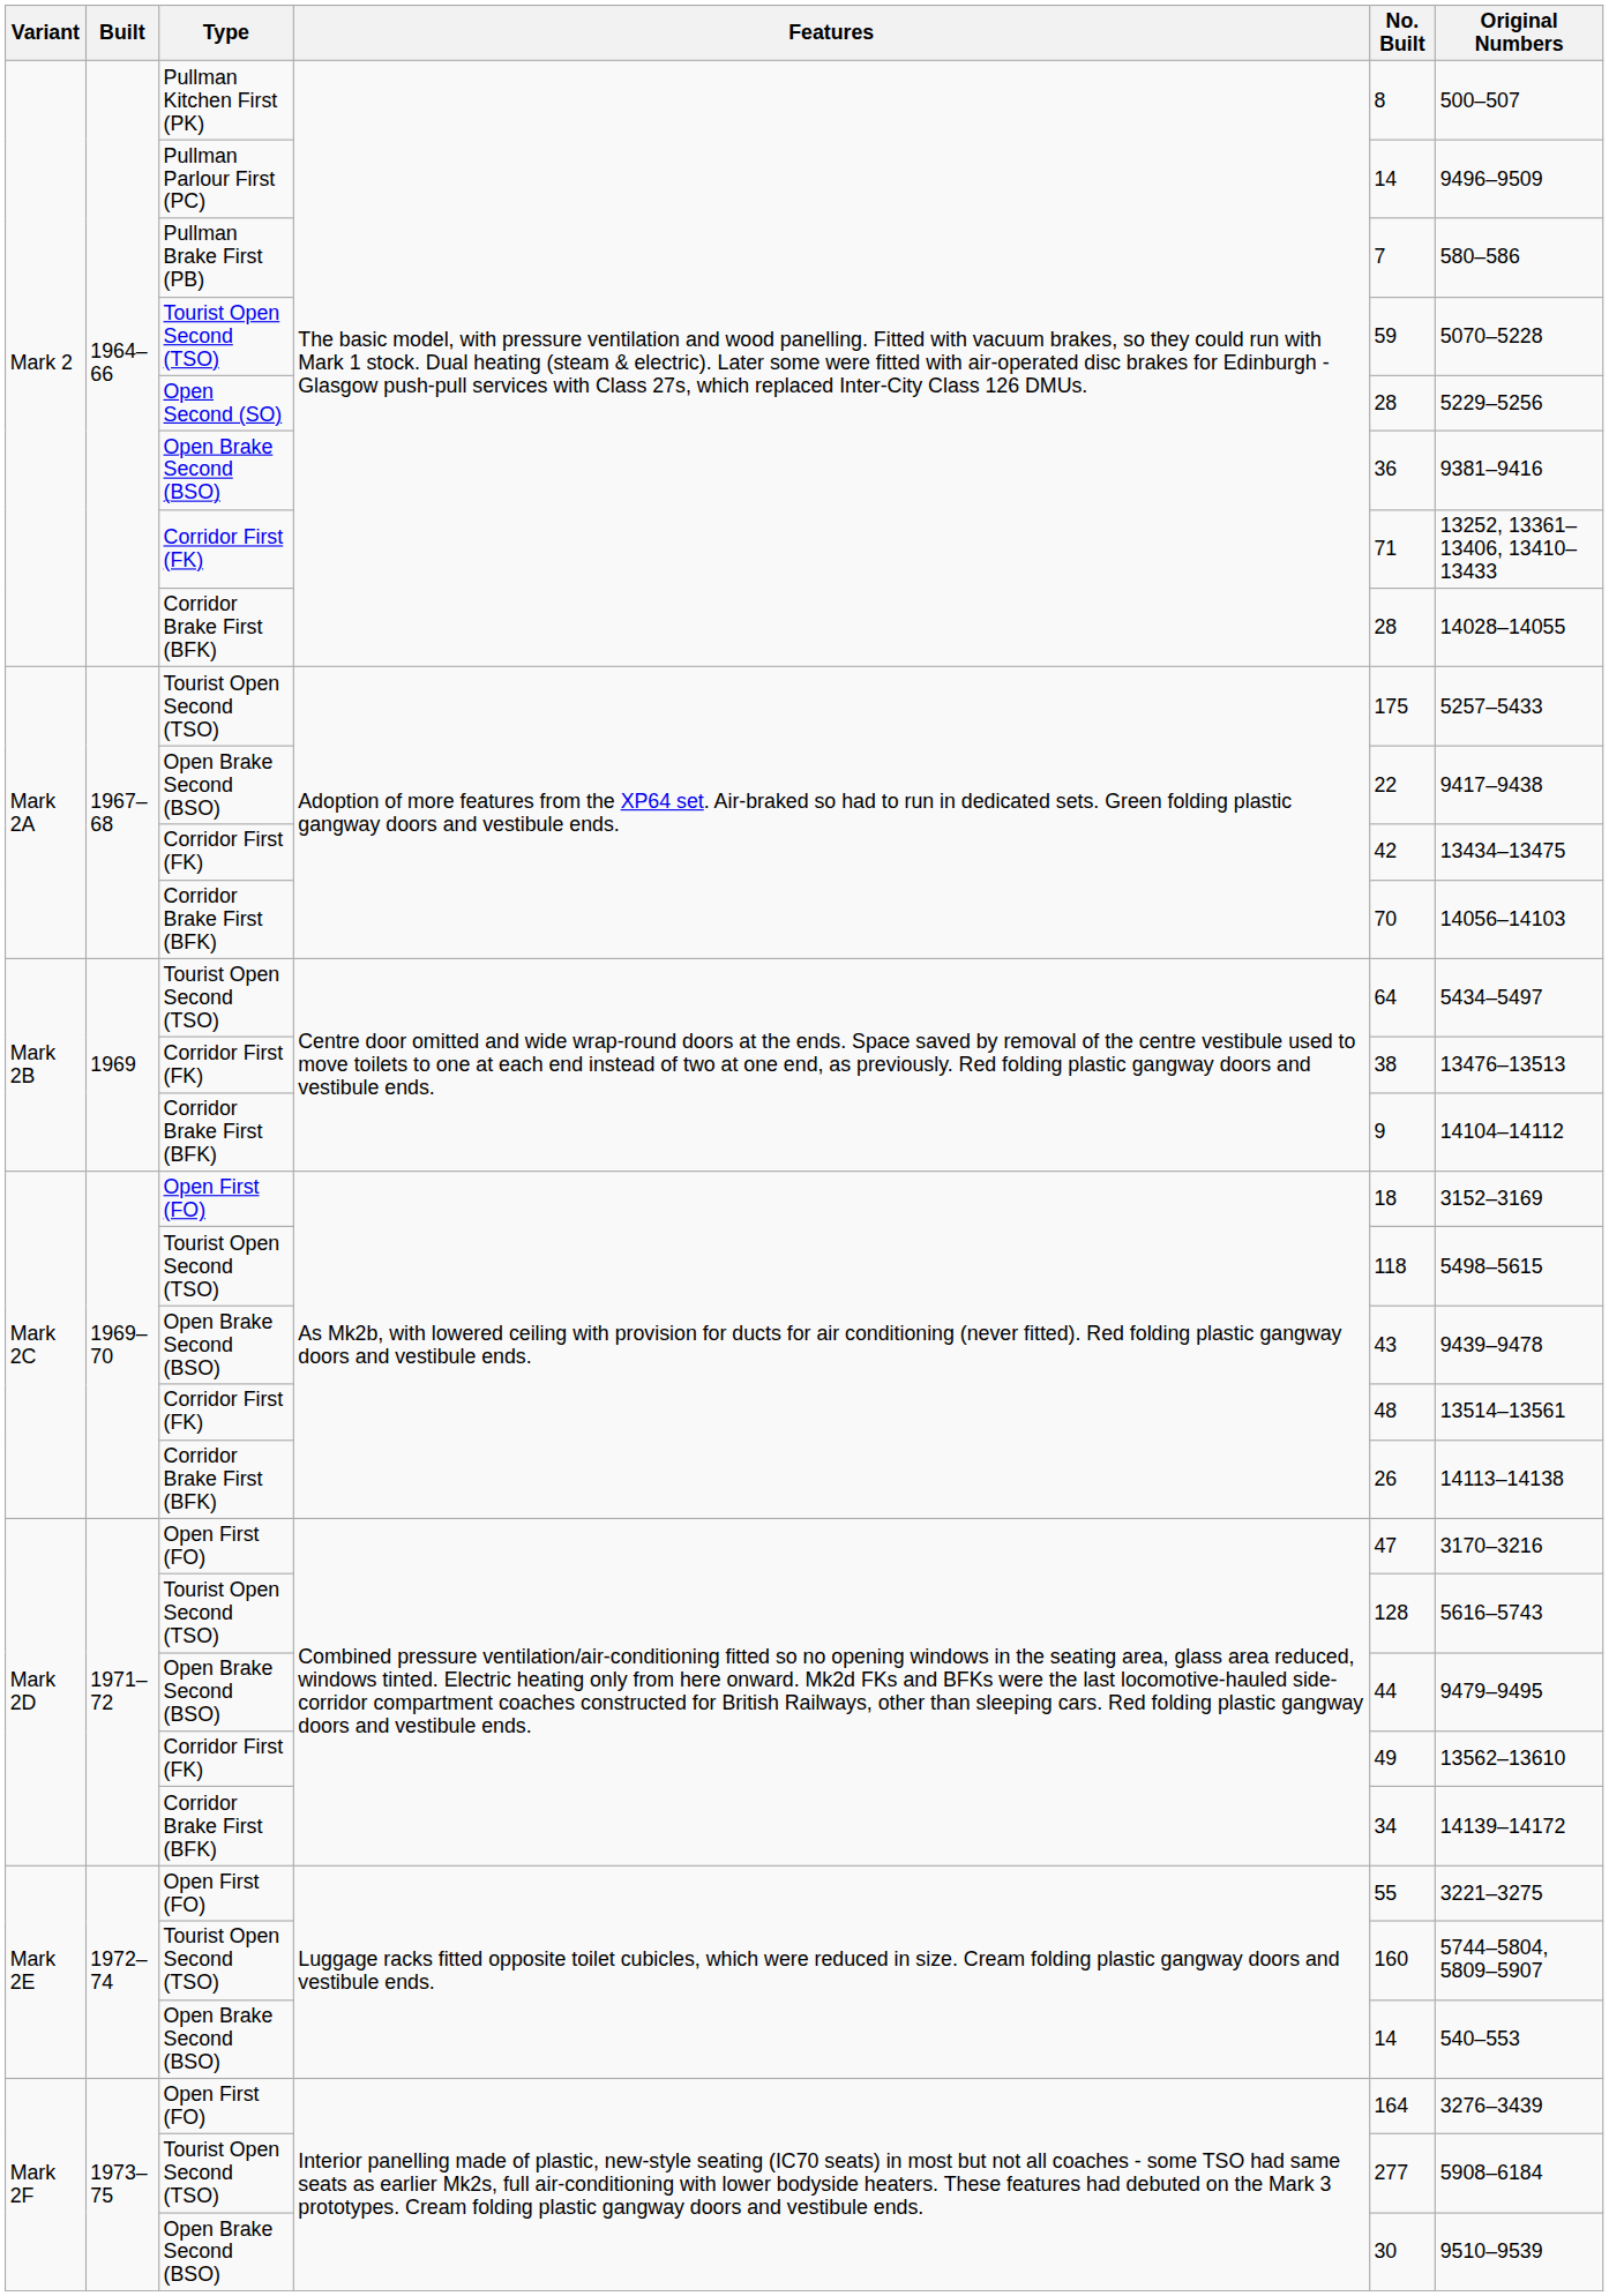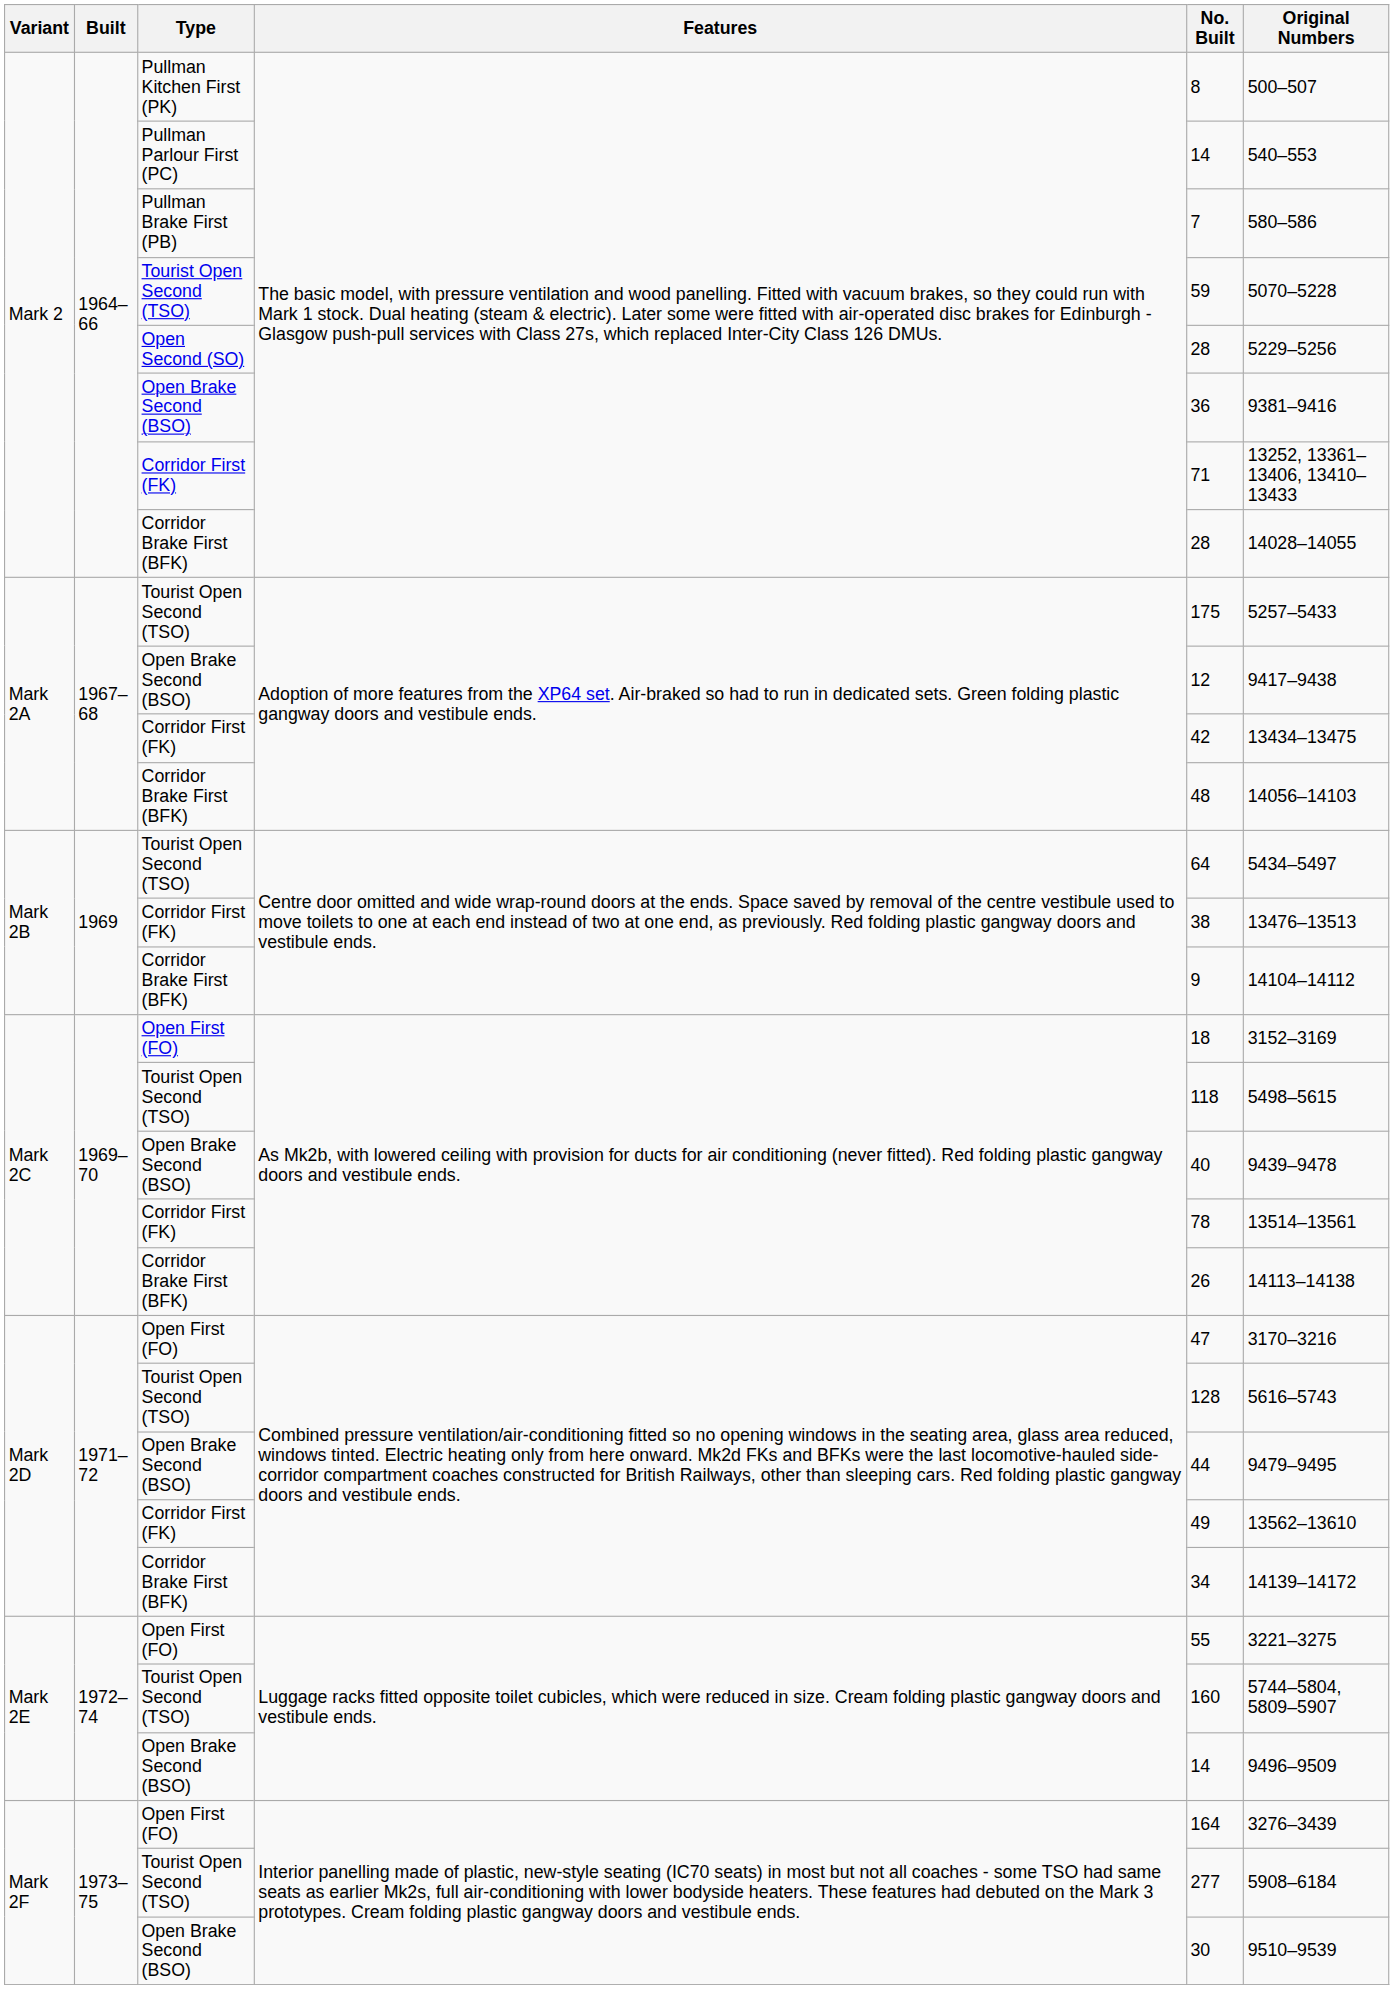 <table class="wikitable">
 <tr>
 <th>Variant</th>
 <th>Built</th>
 <th>Type</th>
 <th>Features</th>
 <th>No. Built</th>
 <th>Original Numbers</th>
 </tr>
 <tr>
 <td rowspan="8">Mark 2</td>
 <td rowspan="8">1964–66</td>
 <td>Pullman Kitchen First (PK)</td>
 <td rowspan="8">The basic model, with pressure ventilation and wood panelling. Fitted with vacuum brakes, so they could run with Mark 1 stock. Dual heating (steam & electric).  Later some were fitted with air-operated disc brakes for Edinburgh - Glasgow push-pull services with Class 27s, which replaced Inter-City Class 126 DMUs.</td>
 <td>8</td>
 <td>500–507</td>
 </tr>
 <tr>
 <td>Pullman Parlour First (PC)</td>
 <td>14</td>
-<td>9496–9509</td>
+<td>540–553</td>
 </tr>
 <tr>
 <td>Pullman Brake First (PB)</td>
 <td>7</td>
 <td>580–586</td>
 </tr>
 <tr>
 <td><a href='#'>Tourist Open Second (TSO)</a></td>
 <td>59</td>
 <td>5070–5228</td>
 </tr>
 <tr>
 <td><a href='#'>Open Second (SO)</a></td>
 <td>28</td>
 <td>5229–5256</td>
 </tr>
 <tr>
 <td><a href='#'>Open Brake Second (BSO)</a></td>
 <td>36</td>
 <td>9381–9416</td>
 </tr>
 <tr>
 <td><a href='#'>Corridor First (FK)</a></td>
 <td>71</td>
 <td>13252, 13361–13406, 13410–13433</td>
 </tr>
 <tr>
 <td>Corridor Brake First (BFK)</td>
 <td>28</td>
 <td>14028–14055</td>
 </tr>
 <tr>
 <td rowspan="4">Mark 2A</td>
 <td rowspan="4">1967–68</td>
 <td>Tourist Open Second (TSO)</td>
 <td rowspan="4">Adoption of more features from the <a href='#'>XP64 set</a>. Air-braked so had to run in dedicated sets. Green folding plastic gangway doors and vestibule ends.</td>
 <td>175</td>
 <td>5257–5433</td>
 </tr>
 <tr>
 <td>Open Brake Second (BSO)</td>
-<td>22</td>
+<td>12</td>
 <td>9417–9438</td>
 </tr>
 <tr>
 <td>Corridor First (FK)</td>
 <td>42</td>
 <td>13434–13475</td>
 </tr>
 <tr>
 <td>Corridor Brake First (BFK)</td>
-<td>70</td>
+<td>48</td>
 <td>14056–14103</td>
 </tr>
 <tr>
 <td rowspan="3">Mark 2B</td>
 <td rowspan="3">1969</td>
 <td>Tourist Open Second (TSO)</td>
 <td rowspan="3">Centre door omitted and wide wrap-round doors at the ends. Space saved by removal of the centre vestibule used to move toilets to one at each end instead of two at one end, as previously. Red folding plastic gangway doors and vestibule ends.</td>
 <td>64</td>
 <td>5434–5497</td>
 </tr>
 <tr>
 <td>Corridor First (FK)</td>
 <td>38</td>
 <td>13476–13513</td>
 </tr>
 <tr>
 <td>Corridor Brake First (BFK)</td>
 <td>9</td>
 <td>14104–14112</td>
 </tr>
 <tr>
 <td rowspan="5">Mark 2C</td>
 <td rowspan="5">1969–70</td>
 <td><a href='#'>Open First (FO)</a></td>
 <td rowspan="5">As Mk2b, with lowered ceiling with provision for ducts for air conditioning (never fitted). Red folding plastic gangway doors and vestibule ends.</td>
 <td>18</td>
 <td>3152–3169</td>
 </tr>
 <tr>
 <td>Tourist Open Second (TSO)</td>
 <td>118</td>
 <td>5498–5615</td>
 </tr>
 <tr>
 <td>Open Brake Second (BSO)</td>
-<td>43</td>
+<td>40</td>
 <td>9439–9478</td>
 </tr>
 <tr>
 <td>Corridor First (FK)</td>
-<td>48</td>
+<td>78</td>
 <td>13514–13561</td>
 </tr>
 <tr>
 <td>Corridor Brake First (BFK)</td>
 <td>26</td>
 <td>14113–14138</td>
 </tr>
 <tr>
 <td rowspan="5">Mark 2D</td>
 <td rowspan="5">1971–72</td>
 <td>Open First (FO)</td>
 <td rowspan="5">Combined pressure ventilation/air-conditioning fitted so no opening windows in the seating area, glass area reduced, windows tinted. Electric heating only from here onward. Mk2d FKs and BFKs were the last locomotive-hauled side-corridor compartment coaches constructed for British Railways, other than sleeping cars. Red folding plastic gangway doors and vestibule ends.</td>
 <td>47</td>
 <td>3170–3216</td>
 </tr>
 <tr>
 <td>Tourist Open Second (TSO)</td>
 <td>128</td>
 <td>5616–5743</td>
 </tr>
 <tr>
 <td>Open Brake Second (BSO)</td>
 <td>44</td>
 <td>9479–9495</td>
 </tr>
 <tr>
 <td>Corridor First (FK)</td>
 <td>49</td>
 <td>13562–13610</td>
 </tr>
 <tr>
 <td>Corridor Brake First (BFK)</td>
 <td>34</td>
 <td>14139–14172</td>
 </tr>
 <tr>
 <td rowspan="3">Mark 2E</td>
 <td rowspan="3">1972–74</td>
 <td>Open First (FO)</td>
 <td rowspan="3">Luggage racks fitted opposite toilet cubicles, which were reduced in size. Cream folding plastic gangway doors and vestibule ends.</td>
 <td>55</td>
 <td>3221–3275</td>
 </tr>
 <tr>
 <td>Tourist Open Second (TSO)</td>
 <td>160</td>
 <td>5744–5804, 5809–5907</td>
 </tr>
 <tr>
 <td>Open Brake Second (BSO)</td>
 <td>14</td>
-<td>540–553</td>
+<td>9496–9509</td>
 </tr>
 <tr>
 <td rowspan="3">Mark 2F</td>
 <td rowspan="3">1973–75</td>
 <td>Open First (FO)</td>
 <td rowspan="3">Interior panelling made of plastic, new-style seating (IC70 seats) in most but not all coaches - some TSO had same seats as earlier Mk2s,  full air-conditioning with lower bodyside heaters. These features had debuted on the Mark 3 prototypes. Cream folding plastic gangway doors and vestibule ends.</td>
 <td>164</td>
 <td>3276–3439</td>
 </tr>
 <tr>
 <td>Tourist Open Second (TSO)</td>
 <td>277</td>
 <td>5908–6184</td>
 </tr>
 <tr>
 <td>Open Brake Second (BSO)</td>
 <td>30</td>
 <td>9510–9539</td>
 </tr>
 <tr>
 </tr>
 </table>
